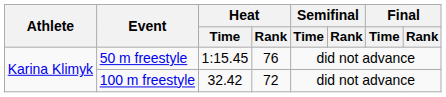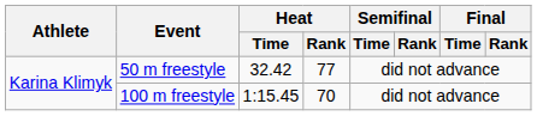 <table class=wikitable style="font-size:90%">
 <tr>
 <th rowspan="2">Athlete</th>
 <th rowspan="2">Event</th>
 <th colspan="2">Heat</th>
 <th colspan="2">Semifinal</th>
 <th colspan="2">Final</th>
 </tr>
 <tr style="font-size:95%">
 <th>Time</th>
 <th>Rank</th>
 <th>Time</th>
 <th>Rank</th>
 <th>Time</th>
 <th>Rank</th>
 </tr>
 <tr align=center>
 <td align=left rowspan=2><a href='#'>Karina Klimyk</a></td>
 <td align=left><a href='#'>50 m freestyle</a></td>
-<td>1:15.45</td>
-<td>76</td>
+<td>32.42</td>
+<td>77</td>
 <td colspan=4>did not advance</td>
 </tr>
 <tr align=center>
 <td align=left><a href='#'>100 m freestyle</a></td>
-<td>32.42</td>
-<td>72</td>
+<td>1:15.45</td>
+<td>70</td>
 <td colspan=4>did not advance</td>
 </tr>
 </table>
